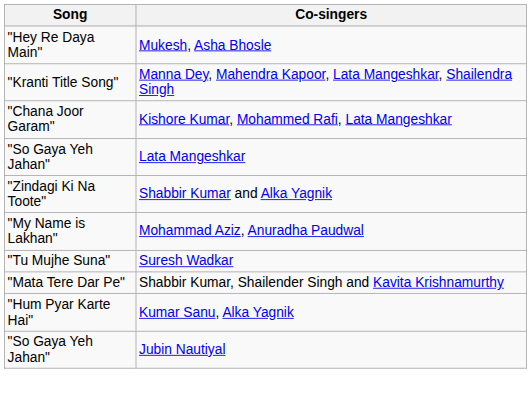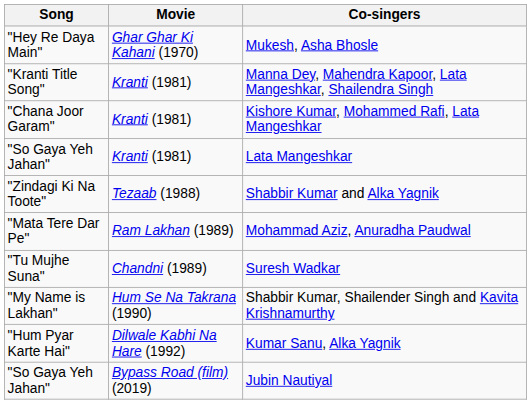 <table class="wikitable">
 <tr style="background:#ccc; text-align:center;">
 <th>Song</th>
+<th>Movie</th>
 <th>Co-singers</th>
 </tr>
 <tr>
 <td>"Hey Re Daya Main"</td>
+<td><em><a href='#'>Ghar Ghar Ki Kahani</a></em> (1970)</td>
 <td><a href='#'>Mukesh</a>, <a href='#'>Asha Bhosle</a></td>
 </tr>
 <tr>
 <td>"Kranti Title Song"</td>
+<td><em><a href='#'>Kranti</a></em> (1981)</td>
 <td><a href='#'>Manna Dey</a>, <a href='#'>Mahendra Kapoor</a>, <a href='#'>Lata Mangeshkar</a>, <a href='#'>Shailendra Singh</a></td>
 </tr>
 <tr>
 <td>"Chana Joor Garam"</td>
+<td><em><a href='#'>Kranti</a></em> (1981)</td>
 <td><a href='#'>Kishore Kumar</a>, <a href='#'>Mohammed Rafi</a>, <a href='#'>Lata Mangeshkar</a></td>
 </tr>
 <tr>
 <td>"So Gaya Yeh Jahan"</td>
+<td><em><a href='#'>Kranti</a></em> (1981)</td>
 <td><a href='#'>Lata Mangeshkar</a></td>
 </tr>
 <tr>
 <td>"Zindagi Ki Na Toote"</td>
+<td><em><a href='#'>Tezaab</a></em> (1988)</td>
 <td><a href='#'>Shabbir Kumar</a> and <a href='#'>Alka Yagnik</a></td>
 </tr>
 <tr>
-<td>"My Name is Lakhan"</td>
+<td>"Mata Tere Dar Pe"</td>
+<td><em><a href='#'>Ram Lakhan</a></em> (1989)</td>
 <td><a href='#'>Mohammad Aziz</a>, <a href='#'>Anuradha Paudwal</a></td>
 </tr>
 <tr>
 <td>"Tu Mujhe Suna"</td>
+<td><em><a href='#'>Chandni</a></em> (1989)</td>
 <td><a href='#'>Suresh Wadkar</a></td>
 </tr>
 <tr>
-<td>"Mata Tere Dar Pe"</td>
+<td>"My Name is Lakhan"</td>
+<td><em><a href='#'>Hum Se Na Takrana</a></em> (1990)</td>
 <td>Shabbir Kumar, Shailender Singh and <a href='#'>Kavita Krishnamurthy</a></td>
 </tr>
 <tr>
 <td>"Hum Pyar Karte Hai"</td>
+<td><em><a href='#'>Dilwale Kabhi Na Hare</a></em> (1992)</td>
 <td><a href='#'>Kumar Sanu</a>, <a href='#'>Alka Yagnik</a></td>
 </tr>
 <tr>
 <td>"So Gaya Yeh Jahan"</td>
+<td><em><a href='#'>Bypass Road (film)</a></em> (2019)</td>
 <td><a href='#'>Jubin Nautiyal</a></td>
 </tr>
 </table>
